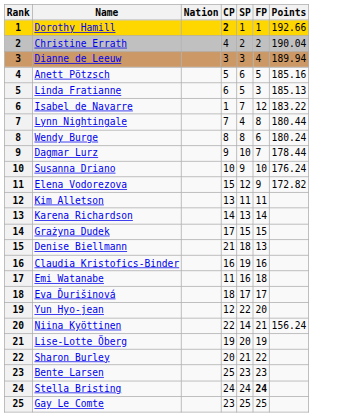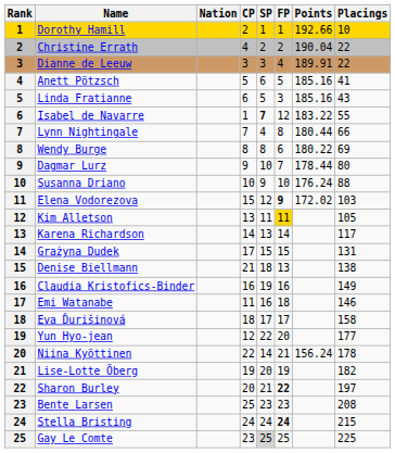 <table class="wikitable">
 <tr>
 <th>Rank</th>
 <th>Name</th>
 <th>Nation</th>
 <th>CP</th>
 <th>SP</th>
 <th>FP</th>
 <th>Points</th>
+<th>Placings</th>
 </tr>
 <tr bgcolor=gold>
 <td align=center><strong>1</strong></td>
 <td><a href='#'>Dorothy Hamill</a></td>
 <td></td>
-<td><strong>2</strong></td>
+<td>2</td>
 <td>1</td>
 <td>1</td>
 <td>192.66</td>
+<td>10</td>
 </tr>
 <tr bgcolor=silver>
 <td align=center><strong>2</strong></td>
 <td><a href='#'>Christine Errath</a></td>
 <td></td>
 <td>4</td>
 <td>2</td>
 <td>2</td>
 <td>190.04</td>
+<td>22</td>
 </tr>
 <tr bgcolor=cc9966>
 <td align=center><strong>3</strong></td>
 <td><a href='#'>Dianne de Leeuw</a></td>
 <td></td>
 <td>3</td>
 <td>3</td>
 <td>4</td>
-<td>189.94</td>
+<td>189.91</td>
+<td>22</td>
 </tr>
 <tr>
 <th>4</th>
 <td><a href='#'>Anett Pötzsch</a></td>
 <td></td>
 <td>5</td>
 <td>6</td>
 <td>5</td>
 <td>185.16</td>
+<td>41</td>
 </tr>
 <tr>
 <th>5</th>
 <td><a href='#'>Linda Fratianne</a></td>
 <td></td>
 <td>6</td>
 <td>5</td>
 <td>3</td>
-<td>185.13</td>
+<td>185.16</td>
+<td>43</td>
 </tr>
 <tr>
 <th>6</th>
 <td><a href='#'>Isabel de Navarre</a></td>
 <td></td>
 <td>1</td>
-<td>7</td>
+<td><strong>7</strong></td>
 <td>12</td>
 <td>183.22</td>
+<td>55</td>
 </tr>
 <tr>
 <th>7</th>
 <td><a href='#'>Lynn Nightingale</a></td>
 <td></td>
 <td>7</td>
 <td>4</td>
 <td>8</td>
 <td>180.44</td>
+<td>66</td>
 </tr>
 <tr>
 <th>8</th>
 <td><a href='#'>Wendy Burge</a></td>
 <td></td>
 <td>8</td>
 <td>8</td>
 <td>6</td>
-<td>180.24</td>
+<td>180.22</td>
+<td>69</td>
 </tr>
 <tr>
 <th>9</th>
 <td><a href='#'>Dagmar Lurz</a></td>
 <td></td>
 <td>9</td>
 <td>10</td>
 <td>7</td>
 <td>178.44</td>
+<td>80</td>
 </tr>
 <tr>
 <th>10</th>
 <td><a href='#'>Susanna Driano</a></td>
 <td></td>
 <td>10</td>
 <td>9</td>
 <td>10</td>
 <td>176.24</td>
+<td>88</td>
 </tr>
 <tr>
 <th>11</th>
 <td><a href='#'>Elena Vodorezova</a></td>
 <td></td>
 <td>15</td>
 <td>12</td>
-<td>9</td>
-<td>172.82</td>
+<td><strong>9</strong></td>
+<td>172.02</td>
+<td>103</td>
 </tr>
 <tr>
 <th>12</th>
 <td><a href='#'>Kim Alletson</a></td>
 <td></td>
 <td>13</td>
 <td>11</td>
-<td>11</td>
+<td style="background: gold;">11</td>
 <td></td>
+<td>105</td>
 </tr>
 <tr>
 <th>13</th>
 <td><a href='#'>Karena Richardson</a></td>
 <td></td>
 <td>14</td>
 <td>13</td>
 <td>14</td>
 <td></td>
+<td>117</td>
 </tr>
 <tr>
 <th>14</th>
 <td><a href='#'>Grażyna Dudek</a></td>
 <td></td>
 <td>17</td>
 <td>15</td>
 <td>15</td>
 <td></td>
+<td>131</td>
 </tr>
 <tr>
 <th>15</th>
 <td><a href='#'>Denise Biellmann</a></td>
 <td></td>
 <td>21</td>
 <td>18</td>
 <td>13</td>
 <td></td>
+<td>138</td>
 </tr>
 <tr>
 <th>16</th>
 <td><a href='#'>Claudia Kristofics-Binder</a></td>
 <td></td>
 <td>16</td>
 <td>19</td>
 <td>16</td>
 <td></td>
+<td>149</td>
 </tr>
 <tr>
 <th>17</th>
 <td><a href='#'>Emi Watanabe</a></td>
 <td></td>
 <td>11</td>
 <td>16</td>
 <td>18</td>
 <td></td>
+<td>146</td>
 </tr>
 <tr>
 <th>18</th>
 <td><a href='#'>Eva Ďurišinová</a></td>
 <td></td>
 <td>18</td>
 <td>17</td>
 <td>17</td>
 <td></td>
+<td>158</td>
 </tr>
 <tr>
 <th>19</th>
 <td><a href='#'>Yun Hyo-jean</a></td>
 <td></td>
 <td>12</td>
 <td>22</td>
 <td>20</td>
 <td></td>
+<td>177</td>
 </tr>
 <tr>
 <th>20</th>
 <td><a href='#'>Niina Kyöttinen</a></td>
 <td></td>
 <td>22</td>
 <td>14</td>
 <td>21</td>
 <td>156.24</td>
+<td>178</td>
 </tr>
 <tr>
 <th>21</th>
 <td><a href='#'>Lise-Lotte Öberg</a></td>
 <td></td>
 <td>19</td>
 <td>20</td>
 <td>19</td>
 <td></td>
+<td>182</td>
 </tr>
 <tr>
 <th>22</th>
 <td><a href='#'>Sharon Burley</a></td>
 <td></td>
 <td>20</td>
 <td>21</td>
-<td>22</td>
+<td><strong>22</strong></td>
 <td></td>
+<td>197</td>
 </tr>
 <tr>
 <th>23</th>
 <td><a href='#'>Bente Larsen</a></td>
 <td></td>
 <td>25</td>
 <td>23</td>
 <td>23</td>
 <td></td>
+<td>208</td>
 </tr>
 <tr>
 <th>24</th>
 <td><a href='#'>Stella Bristing</a></td>
 <td></td>
 <td>24</td>
 <td>24</td>
 <td><strong>24</strong></td>
 <td></td>
+<td>215</td>
 </tr>
 <tr>
 <th>25</th>
 <td><a href='#'>Gay Le Comte</a></td>
 <td></td>
 <td>23</td>
-<td>25</td>
+<td style="background: lightgrey;">25</td>
 <td>25</td>
 <td></td>
+<td>225</td>
 </tr>
 </table>
